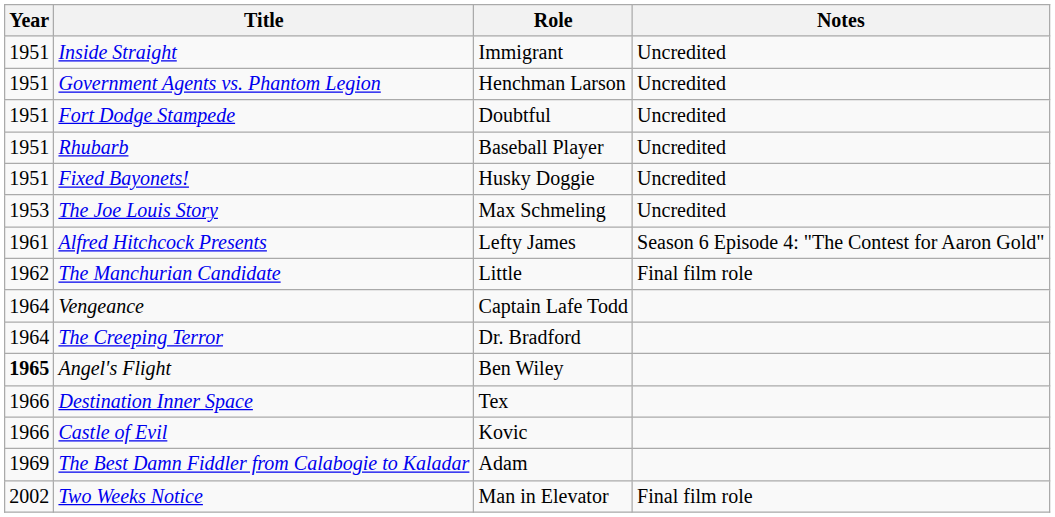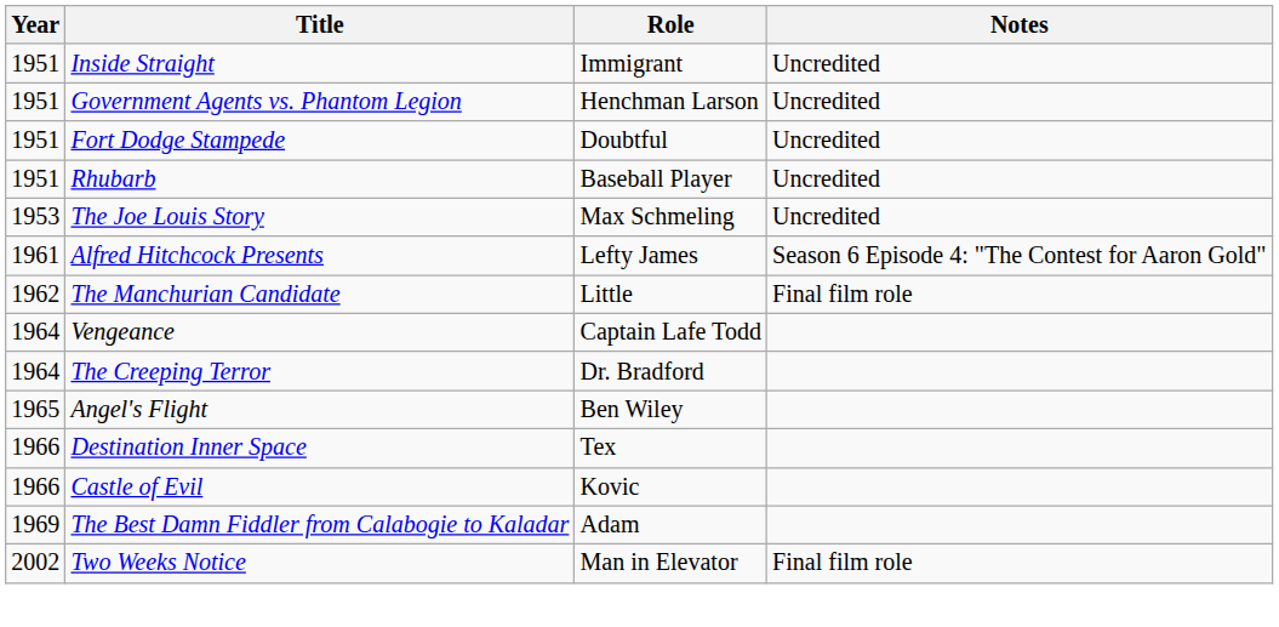 <table class="wikitable">
 <tr>
 <th>Year</th>
 <th>Title</th>
 <th>Role</th>
 <th>Notes</th>
 </tr>
 <tr>
 <td>1951</td>
 <td><em><a href='#'>Inside Straight</a></em></td>
 <td>Immigrant</td>
 <td>Uncredited</td>
 </tr>
 <tr>
 <td>1951</td>
 <td><em><a href='#'>Government Agents vs. Phantom Legion</a></em></td>
 <td>Henchman Larson</td>
 <td>Uncredited</td>
 </tr>
 <tr>
 <td>1951</td>
 <td><em><a href='#'>Fort Dodge Stampede</a></em></td>
 <td>Doubtful</td>
 <td>Uncredited</td>
 </tr>
 <tr>
 <td>1951</td>
 <td><em><a href='#'>Rhubarb</a></em></td>
 <td>Baseball Player</td>
-<td>Uncredited</td>
-</tr>
-<tr>
-<td>1951</td>
-<td><em><a href='#'>Fixed Bayonets!</a></em></td>
-<td>Husky Doggie</td>
 <td>Uncredited</td>
 </tr>
 <tr>
 <td>1953</td>
 <td><em><a href='#'>The Joe Louis Story</a></em></td>
 <td>Max Schmeling</td>
 <td>Uncredited</td>
 </tr>
 <tr>
 <td>1961</td>
 <td><em><a href='#'>Alfred Hitchcock Presents</a></em></td>
 <td>Lefty James</td>
 <td>Season 6 Episode 4: "The Contest for Aaron Gold"</td>
 </tr>
 <tr>
 <td>1962</td>
 <td><em><a href='#'>The Manchurian Candidate</a></em></td>
 <td>Little</td>
 <td>Final film role</td>
 </tr>
 <tr>
 <td>1964</td>
 <td><em>Vengeance</em></td>
 <td>Captain Lafe Todd</td>
 <td></td>
 </tr>
 <tr>
 <td>1964</td>
 <td><em><a href='#'>The Creeping Terror</a></em></td>
 <td>Dr. Bradford</td>
 <td></td>
 </tr>
 <tr>
-<td><strong>1965</strong></td>
+<td>1965</td>
 <td><em>Angel's Flight</em></td>
 <td>Ben Wiley</td>
 <td></td>
 </tr>
 <tr>
 <td>1966</td>
 <td><em><a href='#'>Destination Inner Space</a></em></td>
 <td>Tex</td>
 <td></td>
 </tr>
 <tr>
 <td>1966</td>
 <td><em><a href='#'>Castle of Evil</a></em></td>
 <td>Kovic</td>
 <td></td>
 </tr>
 <tr>
 <td>1969</td>
 <td><em><a href='#'>The Best Damn Fiddler from Calabogie to Kaladar</a></em></td>
 <td>Adam</td>
 <td></td>
 </tr>
 <tr>
 <td>2002</td>
 <td><em><a href='#'>Two Weeks Notice</a></em></td>
 <td>Man in Elevator</td>
 <td>Final film role</td>
 </tr>
 </table>
